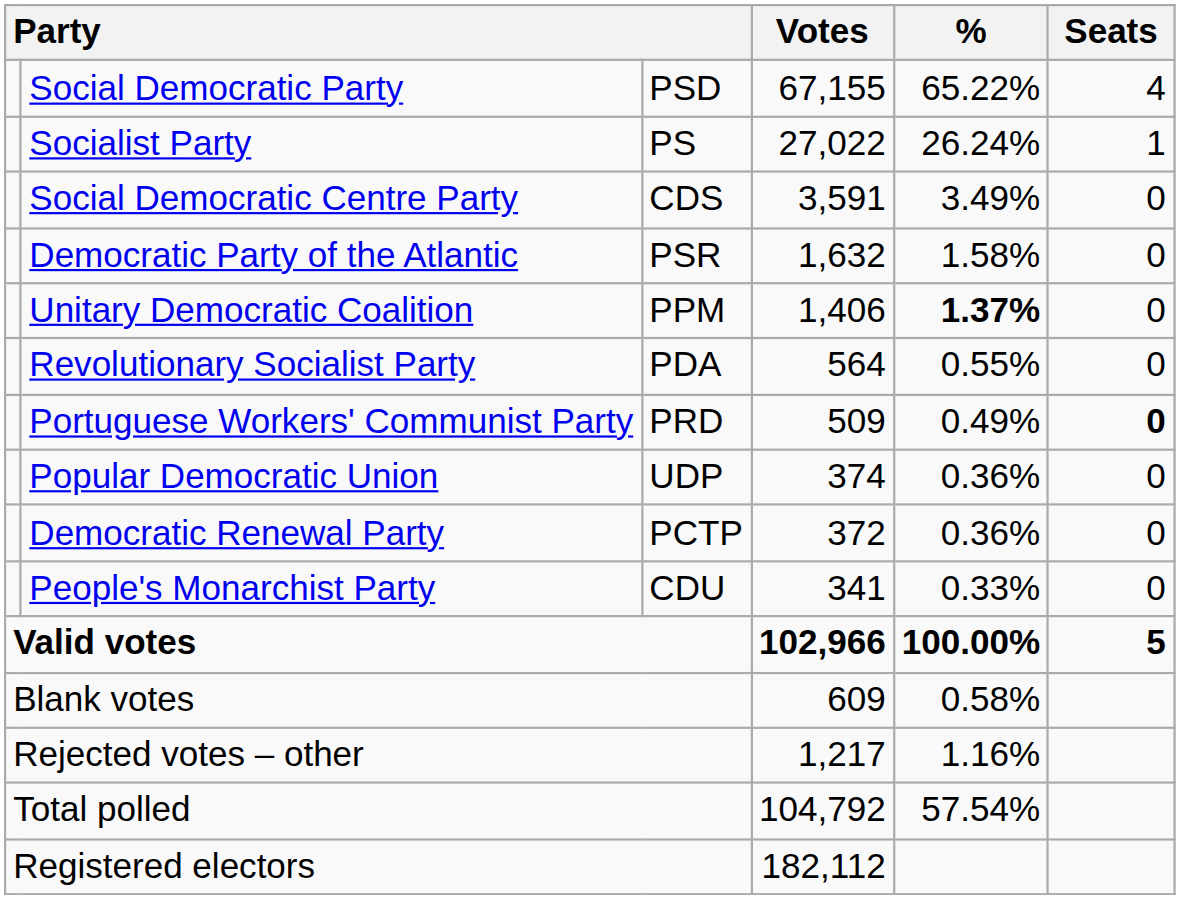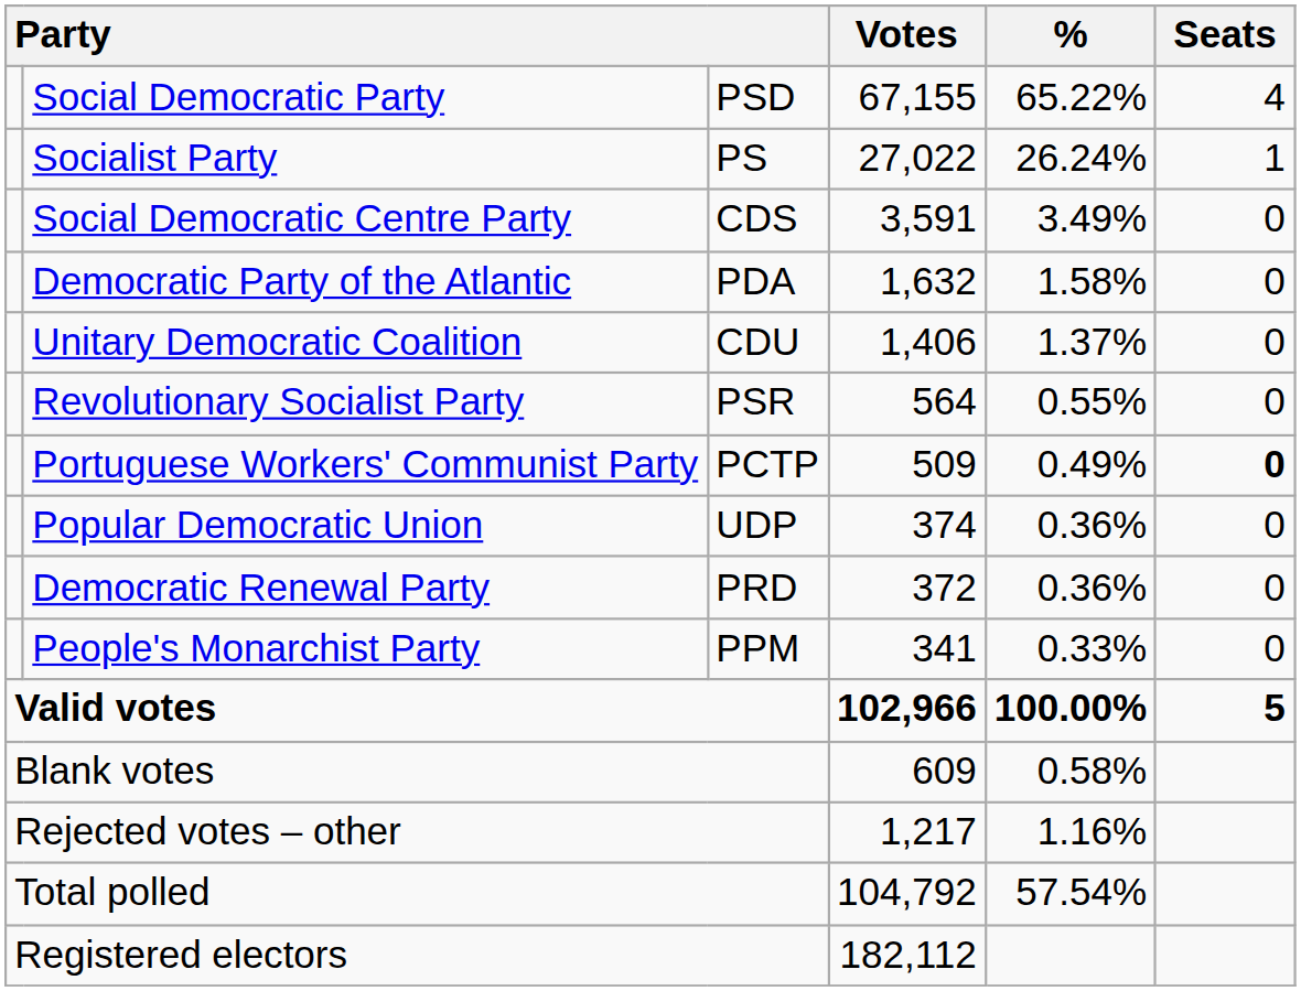 <table class="wikitable" border="1" style="text-align:right;">
 <tr>
 <th style="text-align:left;" colspan=3>Party</th>
 <th align=center width="50">Votes</th>
 <th align=center width="50">%</th>
 <th align=center width="50">Seats</th>
 </tr>
 <tr>
 <td></td>
 <td align=left><a href='#'>Social Democratic Party</a></td>
 <td align=left>PSD</td>
 <td>67,155</td>
 <td>65.22%</td>
 <td>4</td>
 </tr>
 <tr>
 <td></td>
 <td align=left><a href='#'>Socialist Party</a></td>
 <td align=left>PS</td>
 <td>27,022</td>
 <td>26.24%</td>
 <td>1</td>
 </tr>
 <tr>
 <td></td>
 <td align=left style="white-space: nowrap;"><a href='#'>Social Democratic Centre Party</a></td>
 <td align=left>CDS</td>
 <td>3,591</td>
 <td>3.49%</td>
 <td>0</td>
 </tr>
 <tr>
 <td></td>
 <td align=left><a href='#'>Democratic Party of the Atlantic</a></td>
-<td align=left>PSR</td>
+<td align=left>PDA</td>
 <td>1,632</td>
 <td>1.58%</td>
 <td>0</td>
 </tr>
 <tr>
 <td></td>
 <td align=left style="white-space: nowrap;"><a href='#'>Unitary Democratic Coalition</a></td>
-<td align=left>PPM</td>
+<td align=left>CDU</td>
 <td>1,406</td>
-<td><strong>1.37%</strong></td>
+<td>1.37%</td>
 <td>0</td>
 </tr>
 <tr>
 <td></td>
 <td align=left><a href='#'>Revolutionary Socialist Party</a></td>
-<td align=left>PDA</td>
+<td align=left>PSR</td>
 <td>564</td>
 <td>0.55%</td>
 <td>0</td>
 </tr>
 <tr>
 <td></td>
 <td align=left><a href='#'>Portuguese Workers' Communist Party</a></td>
-<td align=left>PRD</td>
+<td align=left>PCTP</td>
 <td>509</td>
 <td>0.49%</td>
 <td><strong>0</strong></td>
 </tr>
 <tr>
 <td></td>
 <td align=left><a href='#'>Popular Democratic Union</a></td>
 <td align=left>UDP</td>
 <td>374</td>
 <td>0.36%</td>
 <td>0</td>
 </tr>
 <tr>
 <td></td>
 <td align=left><a href='#'>Democratic Renewal Party</a></td>
-<td align=left>PCTP</td>
+<td align=left>PRD</td>
 <td>372</td>
 <td>0.36%</td>
 <td>0</td>
 </tr>
 <tr>
 <td></td>
 <td align=left><a href='#'>People's Monarchist Party</a></td>
-<td align=left>CDU</td>
+<td align=left>PPM</td>
 <td>341</td>
 <td>0.33%</td>
 <td>0</td>
 </tr>
 <tr style="font-weight:bold">
 <td align=left colspan=3>Valid votes</td>
 <td>102,966</td>
 <td>100.00%</td>
 <td>5</td>
 </tr>
 <tr>
 <td align=left colspan=3>Blank votes</td>
 <td>609</td>
 <td>0.58%</td>
 <td></td>
 </tr>
 <tr>
 <td align=left colspan=3>Rejected votes – other</td>
 <td>1,217</td>
 <td>1.16%</td>
 <td></td>
 </tr>
 <tr>
 <td align=left colspan=3>Total polled</td>
 <td>104,792</td>
 <td>57.54%</td>
 <td></td>
 </tr>
 <tr>
 <td align=left colspan=3>Registered electors</td>
 <td>182,112</td>
 <td></td>
 <td></td>
 </tr>
 </table>
